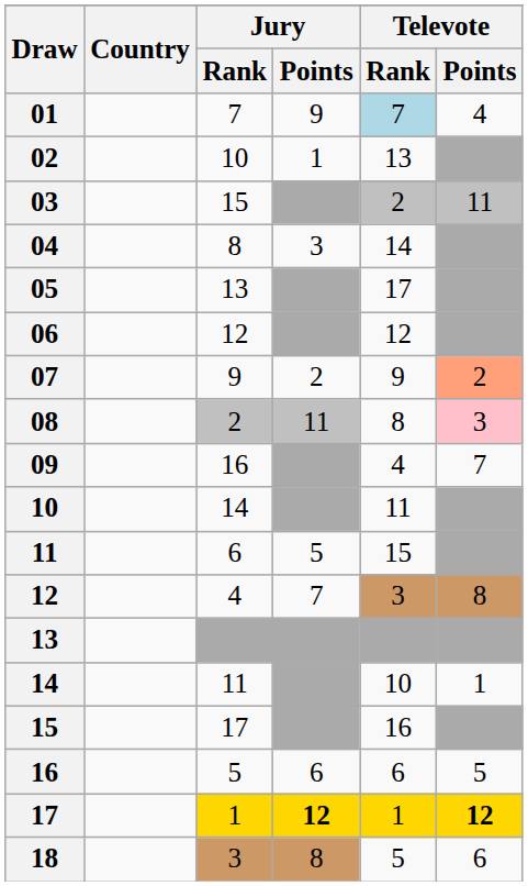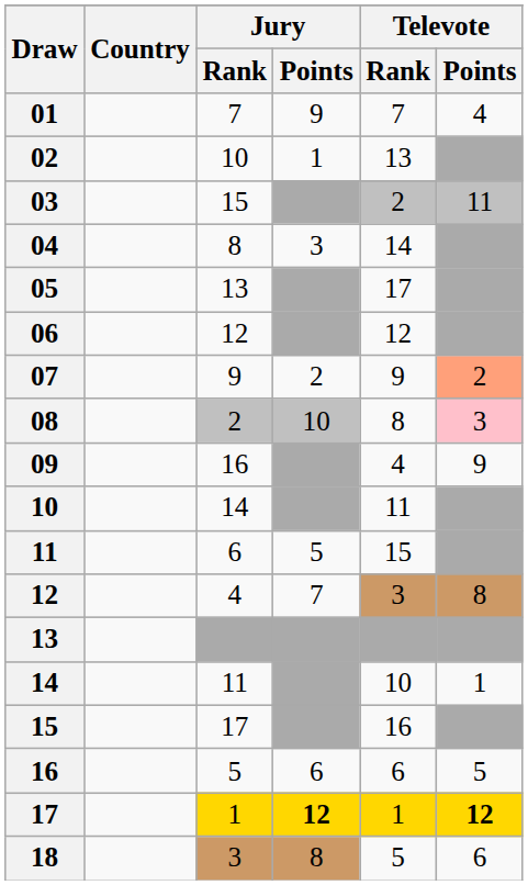 <table class="sortable wikitable collapsible plainrowheaders" style="text-align:center;">
 <tr>
 </tr>
 <tr>
 <th scope="col" rowspan="2">Draw</th>
 <th scope="col" rowspan="2">Country</th>
 <th scope="col" colspan="2">Jury</th>
 <th scope="col" colspan="2">Televote</th>
 </tr>
 <tr>
 <th scope="col">Rank</th>
 <th scope="col" class="unsortable">Points</th>
 <th scope="col">Rank</th>
 <th scope="col" class="unsortable">Points</th>
 </tr>
 <tr>
 <th scope="row" style="text-align:center;">01</th>
 <td style="text-align:left;"></td>
 <td>7</td>
 <td>9</td>
-<td style="background: lightblue;">7</td>
+<td>7</td>
 <td>4</td>
 </tr>
 <tr>
 <th scope="row" style="text-align:center;">02</th>
 <td style="text-align:left;"></td>
 <td>10</td>
 <td>1</td>
 <td>13</td>
 <td style="background:#AAAAAA;"></td>
 </tr>
 <tr>
 <th scope="row" style="text-align:center;">03</th>
 <td style="text-align:left;"></td>
 <td>15</td>
 <td style="background:#AAAAAA;"></td>
 <td style="background:silver;">2</td>
 <td style="background:silver;">11</td>
 </tr>
 <tr>
 <th scope="row" style="text-align:center;">04</th>
 <td style="text-align:left;"></td>
 <td>8</td>
 <td>3</td>
 <td>14</td>
 <td style="background:#AAAAAA;"></td>
 </tr>
 <tr>
 <th scope="row" style="text-align:center;">05</th>
 <td style="text-align:left;"></td>
 <td>13</td>
 <td style="background:#AAAAAA;"></td>
 <td>17</td>
 <td style="background:#AAAAAA;"></td>
 </tr>
 <tr>
 <th scope="row" style="text-align:center;">06</th>
 <td style="text-align:left;"></td>
 <td>12</td>
 <td style="background:#AAAAAA;"></td>
 <td>12</td>
 <td style="background:#AAAAAA;"></td>
 </tr>
 <tr>
 <th scope="row" style="text-align:center;">07</th>
 <td style="text-align:left;"></td>
 <td>9</td>
 <td>2</td>
 <td>9</td>
 <td style="background: lightsalmon;">2</td>
 </tr>
 <tr>
 <th scope="row" style="text-align:center;">08</th>
 <td style="text-align:left;"></td>
 <td style="background:silver;">2</td>
-<td style="background:silver;">11</td>
+<td style="background:silver;">10</td>
 <td>8</td>
 <td style="background: pink;">3</td>
 </tr>
 <tr>
 <th scope="row" style="text-align:center;">09</th>
 <td style="text-align:left;"></td>
 <td>16</td>
 <td style="background:#AAAAAA;"></td>
 <td>4</td>
-<td>7</td>
+<td>9</td>
 </tr>
 <tr>
 <th scope="row" style="text-align:center;">10</th>
 <td style="text-align:left;"></td>
 <td>14</td>
 <td style="background:#AAAAAA;"></td>
 <td>11</td>
 <td style="background:#AAAAAA;"></td>
 </tr>
 <tr>
 <th scope="row" style="text-align:center;">11</th>
 <td style="text-align:left;"></td>
 <td>6</td>
 <td>5</td>
 <td>15</td>
 <td style="background:#AAAAAA;"></td>
 </tr>
 <tr>
 <th scope="row" style="text-align:center;">12</th>
 <td style="text-align:left;"></td>
 <td>4</td>
 <td>7</td>
 <td style="background:#CC9966;">3</td>
 <td style="background:#CC9966;">8</td>
 </tr>
 <tr class="sortbottom">
 <th scope="row" style="text-align:center;">13</th>
 <td style="text-align:left;"></td>
 <td style="background:#AAAAAA;"></td>
 <td style="background:#AAAAAA;"></td>
 <td style="background:#AAAAAA;"></td>
 <td style="background:#AAAAAA;"></td>
 </tr>
 <tr>
 <th scope="row" style="text-align:center;">14</th>
 <td style="text-align:left;"></td>
 <td>11</td>
 <td style="background:#AAAAAA;"></td>
 <td>10</td>
 <td>1</td>
 </tr>
 <tr>
 <th scope="row" style="text-align:center;">15</th>
 <td style="text-align:left;"></td>
 <td>17</td>
 <td style="background:#AAAAAA;"></td>
 <td>16</td>
 <td style="background:#AAAAAA;"></td>
 </tr>
 <tr>
 <th scope="row" style="text-align:center;">16</th>
 <td style="text-align:left;"></td>
 <td>5</td>
 <td>6</td>
 <td>6</td>
 <td>5</td>
 </tr>
 <tr>
 <th scope="row" style="text-align:center;">17</th>
 <td style="text-align:left;"></td>
 <td style="background:gold;">1</td>
 <td style="background:gold;"><strong>12</strong></td>
 <td style="background:gold;">1</td>
 <td style="background:gold;"><strong>12</strong></td>
 </tr>
 <tr>
 <th scope="row" style="text-align:center;">18</th>
 <td style="text-align:left;"></td>
 <td style="background:#CC9966;">3</td>
 <td style="background:#CC9966;">8</td>
 <td>5</td>
 <td>6</td>
 </tr>
 </table>
